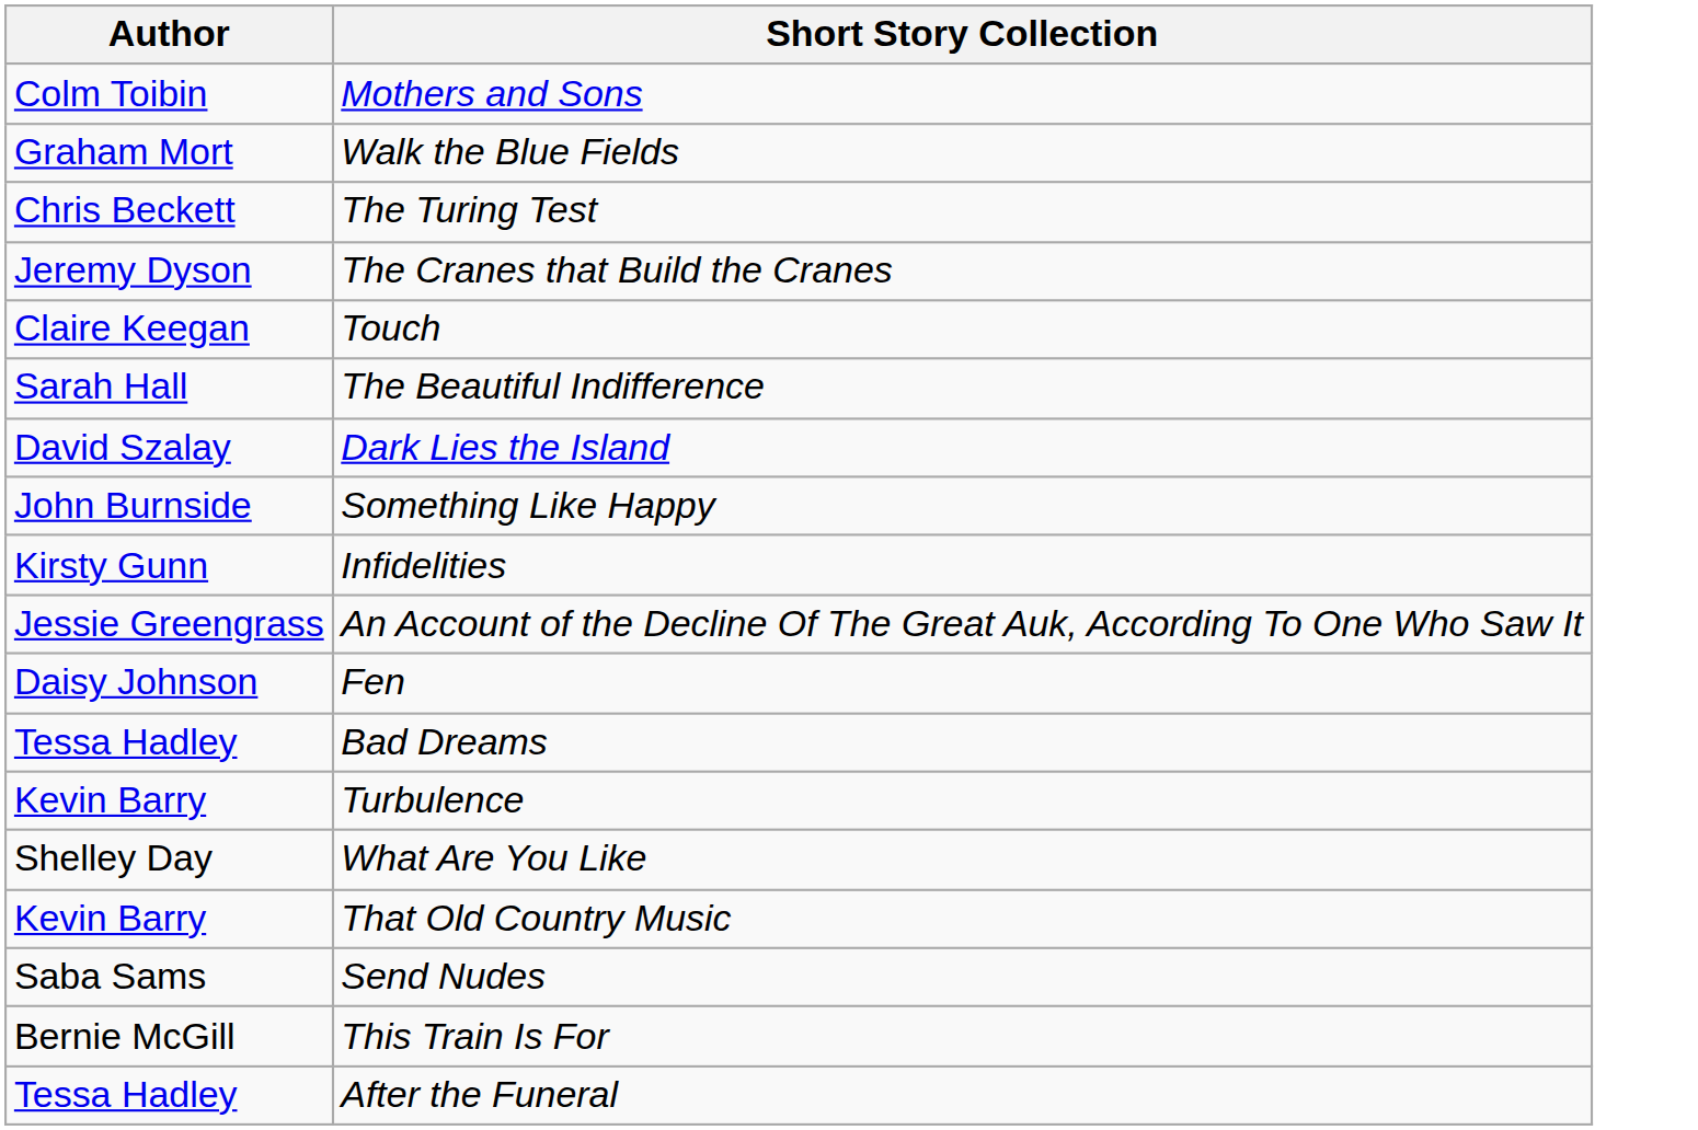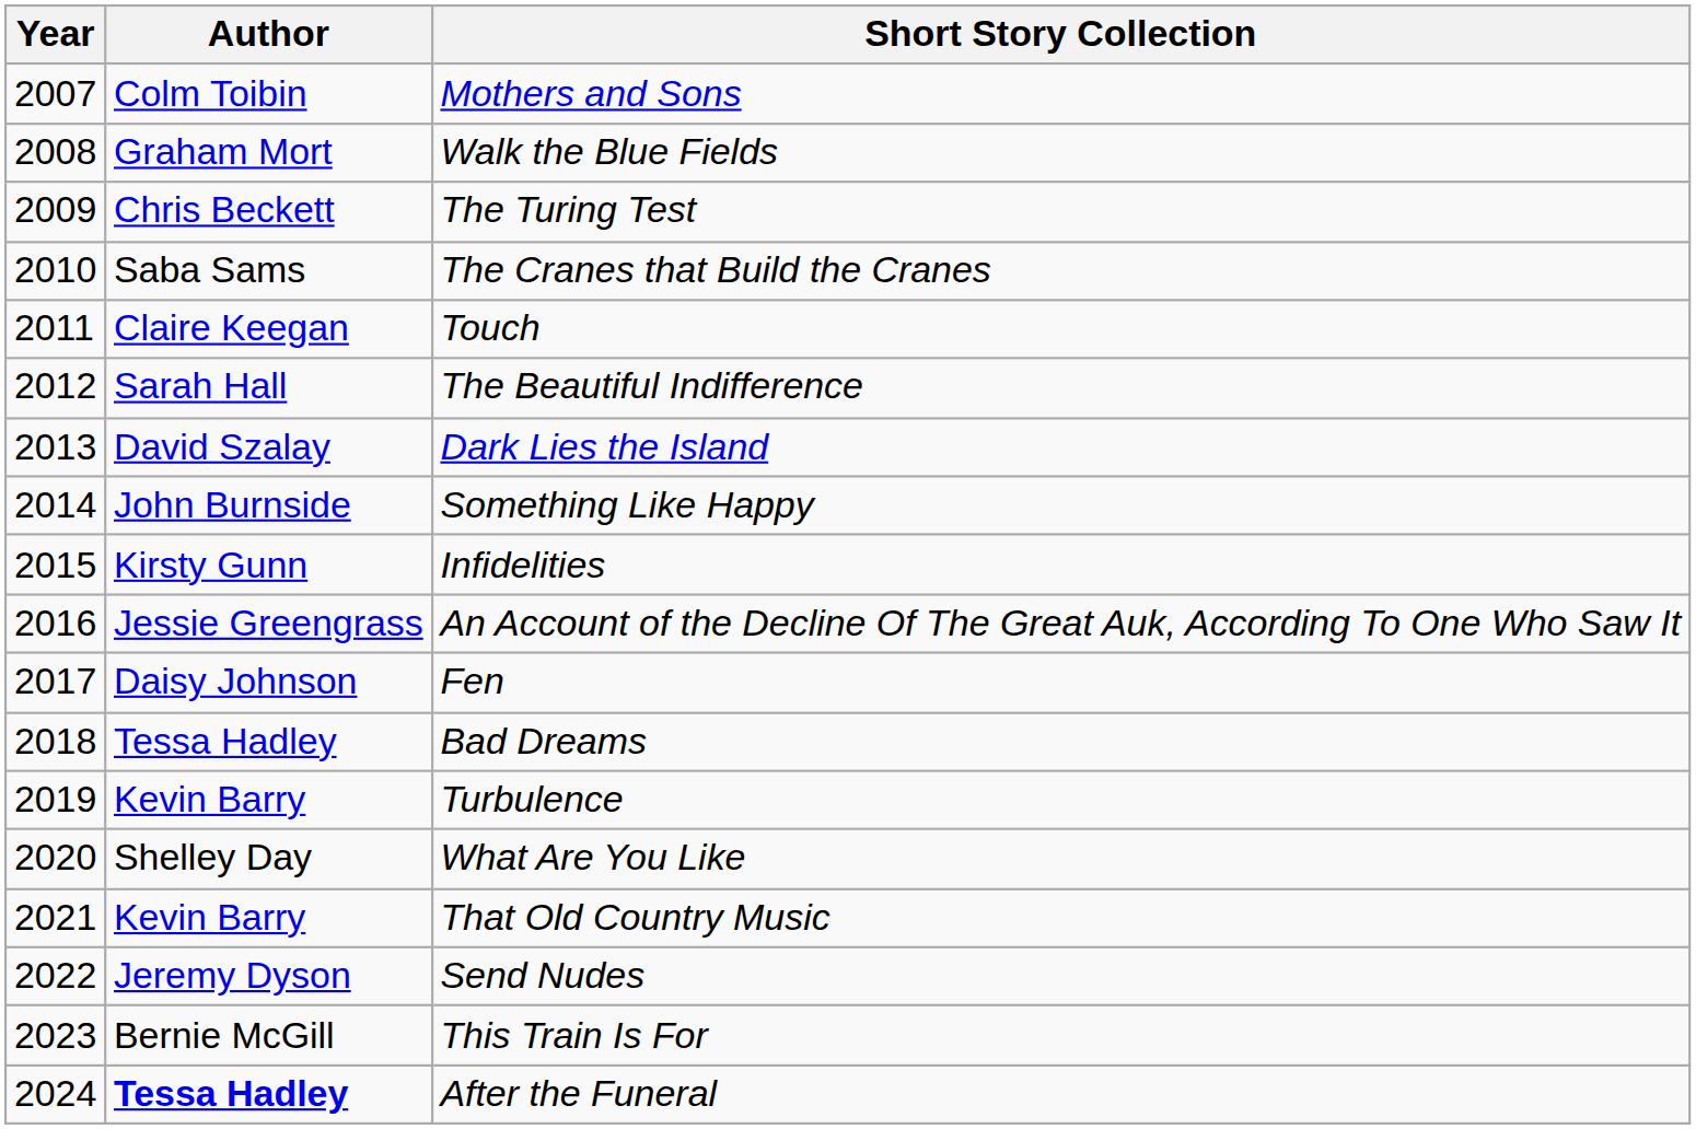 <table class="wikitable">
 <tr>
+<th>Year</th>
 <th>Author</th>
 <th>Short Story Collection</th>
 </tr>
 <tr>
+<td>2007</td>
 <td><a href='#'>Colm Toibin</a></td>
 <td><em><a href='#'>Mothers and Sons</a></em></td>
 </tr>
 <tr>
+<td>2008</td>
 <td><a href='#'>Graham Mort</a></td>
 <td><em>Walk the Blue Fields</em></td>
 </tr>
 <tr>
+<td>2009</td>
 <td><a href='#'>Chris Beckett</a></td>
 <td><em>The Turing Test</em></td>
 </tr>
 <tr>
-<td><a href='#'>Jeremy Dyson</a></td>
+<td>2010</td>
+<td>Saba Sams</td>
 <td><em>The Cranes that Build the Cranes</em></td>
 </tr>
 <tr>
+<td>2011</td>
 <td><a href='#'>Claire Keegan</a></td>
 <td><em>Touch</em></td>
 </tr>
 <tr>
+<td>2012</td>
 <td><a href='#'>Sarah Hall</a></td>
 <td><em>The Beautiful Indifference</em></td>
 </tr>
 <tr>
+<td>2013</td>
 <td><a href='#'>David Szalay</a></td>
 <td><em><a href='#'>Dark Lies the Island</a></em></td>
 </tr>
 <tr>
+<td>2014</td>
 <td><a href='#'>John Burnside</a></td>
 <td><em>Something Like Happy</em></td>
 </tr>
 <tr>
+<td>2015</td>
 <td><a href='#'>Kirsty Gunn</a></td>
 <td><em>Infidelities</em></td>
 </tr>
 <tr>
+<td>2016</td>
 <td><a href='#'>Jessie Greengrass</a></td>
 <td><em>An Account of the Decline Of The Great Auk, According To One Who Saw It</em></td>
 </tr>
 <tr>
+<td>2017</td>
 <td><a href='#'>Daisy Johnson</a></td>
 <td><em>Fen</em></td>
 </tr>
 <tr>
+<td>2018</td>
 <td><a href='#'>Tessa Hadley</a></td>
 <td><em>Bad Dreams</em></td>
 </tr>
 <tr>
+<td>2019</td>
 <td><a href='#'>Kevin Barry</a></td>
 <td><em>Turbulence</em></td>
 </tr>
 <tr>
+<td>2020</td>
 <td>Shelley Day</td>
 <td><em>What Are You Like</em></td>
 </tr>
 <tr>
+<td>2021</td>
 <td><a href='#'>Kevin Barry</a></td>
 <td><em>That Old Country Music</em></td>
 </tr>
 <tr>
-<td>Saba Sams</td>
+<td>2022</td>
+<td><a href='#'>Jeremy Dyson</a></td>
 <td><em>Send Nudes</em></td>
 </tr>
 <tr>
+<td>2023</td>
 <td>Bernie McGill</td>
 <td><em>This Train Is For</em></td>
 </tr>
 <tr>
-<td><a href='#'>Tessa Hadley</a></td>
+<td>2024</td>
+<td><strong><a href='#'>Tessa Hadley</a></strong></td>
 <td><em>After the Funeral</em></td>
 </tr>
 </table>
